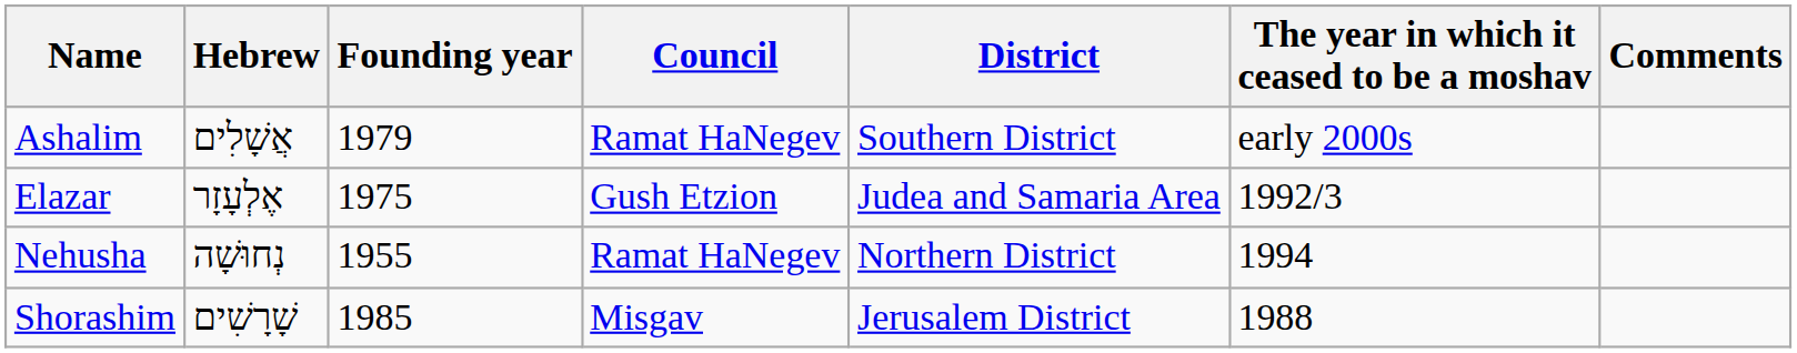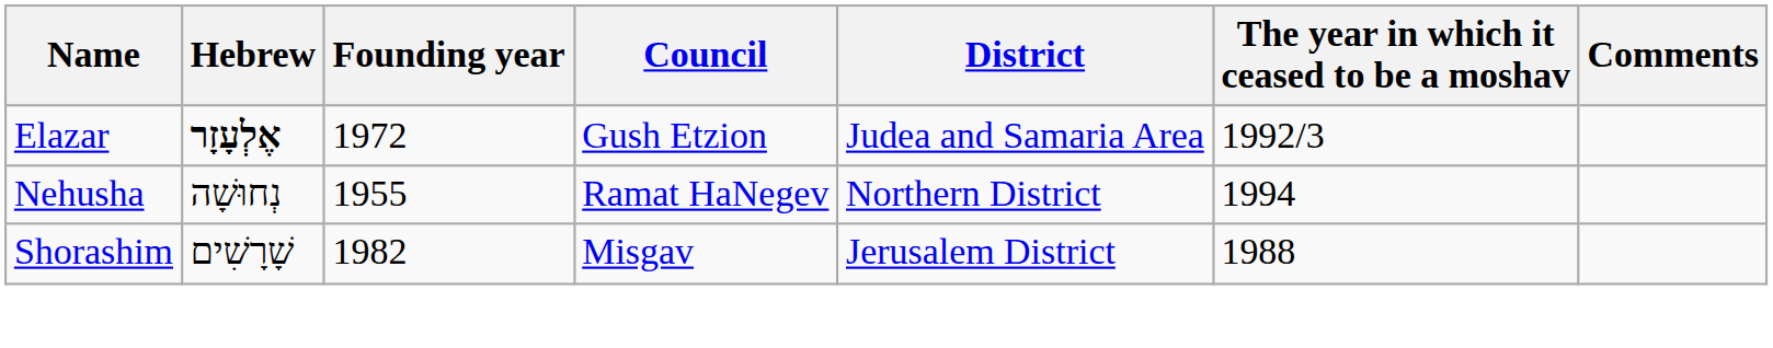 <table class="wikitable sortable">
 <tr>
 <th>Name</th>
 <th>Hebrew</th>
 <th>Founding year</th>
 <th><a href='#'>Council</a></th>
 <th><a href='#'>District</a></th>
 <th>The year in which it<br>ceased to be a moshav</th>
 <th>Comments</th>
 </tr>
 <tr>
-<td><a href='#'>Ashalim</a></td>
-<td>אֲשָׁלִים</td>
-<td>1979</td>
-<td><a href='#'>Ramat HaNegev</a></td>
-<td><a href='#'>Southern District</a></td>
-<td>early <a href='#'>2000s</a></td>
-<td></td>
-</tr>
-<tr>
 <td><a href='#'>Elazar</a></td>
-<td>אֶלְעָזָר</td>
-<td>1975</td>
+<td><strong>אֶלְעָזָר</strong></td>
+<td>1972</td>
 <td><a href='#'>Gush Etzion</a></td>
 <td><a href='#'>Judea and Samaria Area</a></td>
 <td>1992/3</td>
 <td></td>
 </tr>
 <tr>
 <td><a href='#'>Nehusha</a></td>
 <td>נְחוּשָׁה</td>
 <td>1955</td>
 <td><a href='#'>Ramat HaNegev</a></td>
 <td><a href='#'>Northern District</a></td>
 <td>1994</td>
 <td></td>
 </tr>
 <tr>
 <td><a href='#'>Shorashim</a></td>
 <td>שָׁרָשִׁים</td>
-<td>1985</td>
+<td>1982</td>
 <td><a href='#'>Misgav</a></td>
 <td><a href='#'>Jerusalem District</a></td>
 <td>1988</td>
 <td></td>
 </tr>
 </table>
